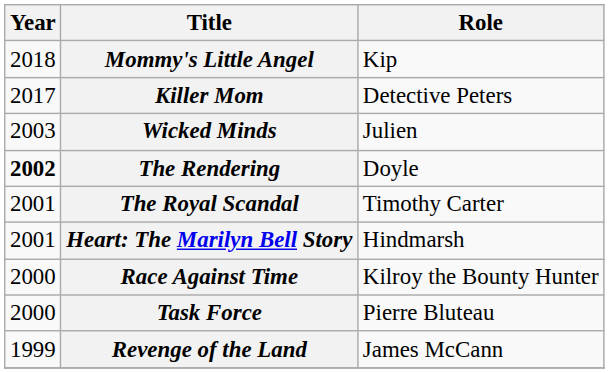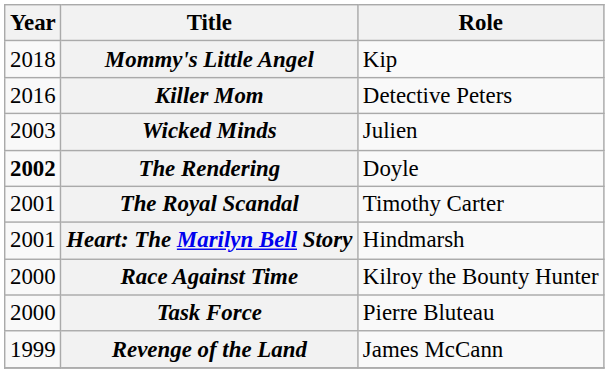 <table class="wikitable sortable plainrowheaders">
 <tr>
 <th scope="col">Year</th>
 <th scope="col">Title</th>
 <th scope="col">Role</th>
 </tr>
 <tr>
 <td>2018</td>
 <th scope="row"><em>Mommy's Little Angel</em></th>
 <td>Kip</td>
 </tr>
 <tr>
-<td>2017</td>
+<td>2016</td>
 <th scope="row"><em>Killer Mom</em></th>
 <td>Detective Peters</td>
 </tr>
 <tr>
 <td>2003</td>
 <th scope="row"><em>Wicked Minds</em></th>
 <td>Julien</td>
 </tr>
 <tr>
 <td><strong>2002</strong></td>
 <th scope="row"><em>The Rendering</em></th>
 <td>Doyle</td>
 </tr>
 <tr>
 <td>2001</td>
 <th scope="row"><em>The Royal Scandal</em></th>
 <td>Timothy Carter</td>
 </tr>
 <tr>
 <td>2001</td>
 <th scope="row"><em>Heart: The <a href='#'>Marilyn Bell</a> Story</em></th>
 <td>Hindmarsh</td>
 </tr>
 <tr>
 <td>2000</td>
 <th scope="row"><em>Race Against Time</em></th>
 <td>Kilroy the Bounty Hunter</td>
 </tr>
 <tr>
 <td>2000</td>
 <th scope="row"><em>Task Force</em></th>
 <td>Pierre Bluteau</td>
 </tr>
 <tr>
 <td>1999</td>
 <th scope="row"><em>Revenge of the Land</em></th>
 <td>James McCann</td>
 </tr>
 <tr>
 </tr>
 </table>
